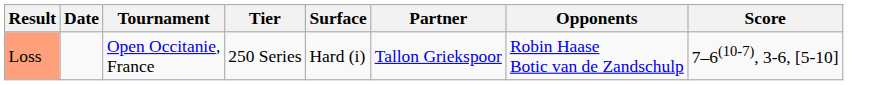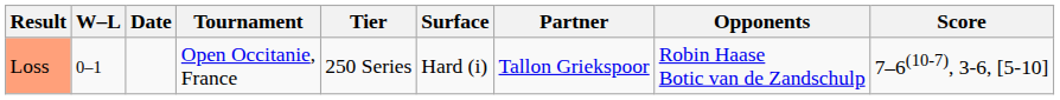 <table class="sortable wikitable">
 <tr>
 <th>Result</th>
+<th class="unsortable">W–L</th>
 <th>Date</th>
 <th>Tournament</th>
 <th>Tier</th>
 <th>Surface</th>
 <th>Partner</th>
 <th>Opponents</th>
 <th class="unsortable">Score</th>
 </tr>
 <tr>
 <td bgcolor=FFA07A>Loss</td>
+<td><small>0–1</small></td>
 <td><a href='#'></a></td>
 <td><a href='#'>Open Occitanie</a>,<br>France</td>
 <td>250 Series</td>
 <td>Hard (i)</td>
 <td> <a href='#'>Tallon Griekspoor</a></td>
 <td> <a href='#'>Robin Haase</a><br> <a href='#'>Botic van de Zandschulp</a></td>
 <td>7–6<sup>(10-7)</sup>, 3-6, [5-10]</td>
 </tr>
 </table>
